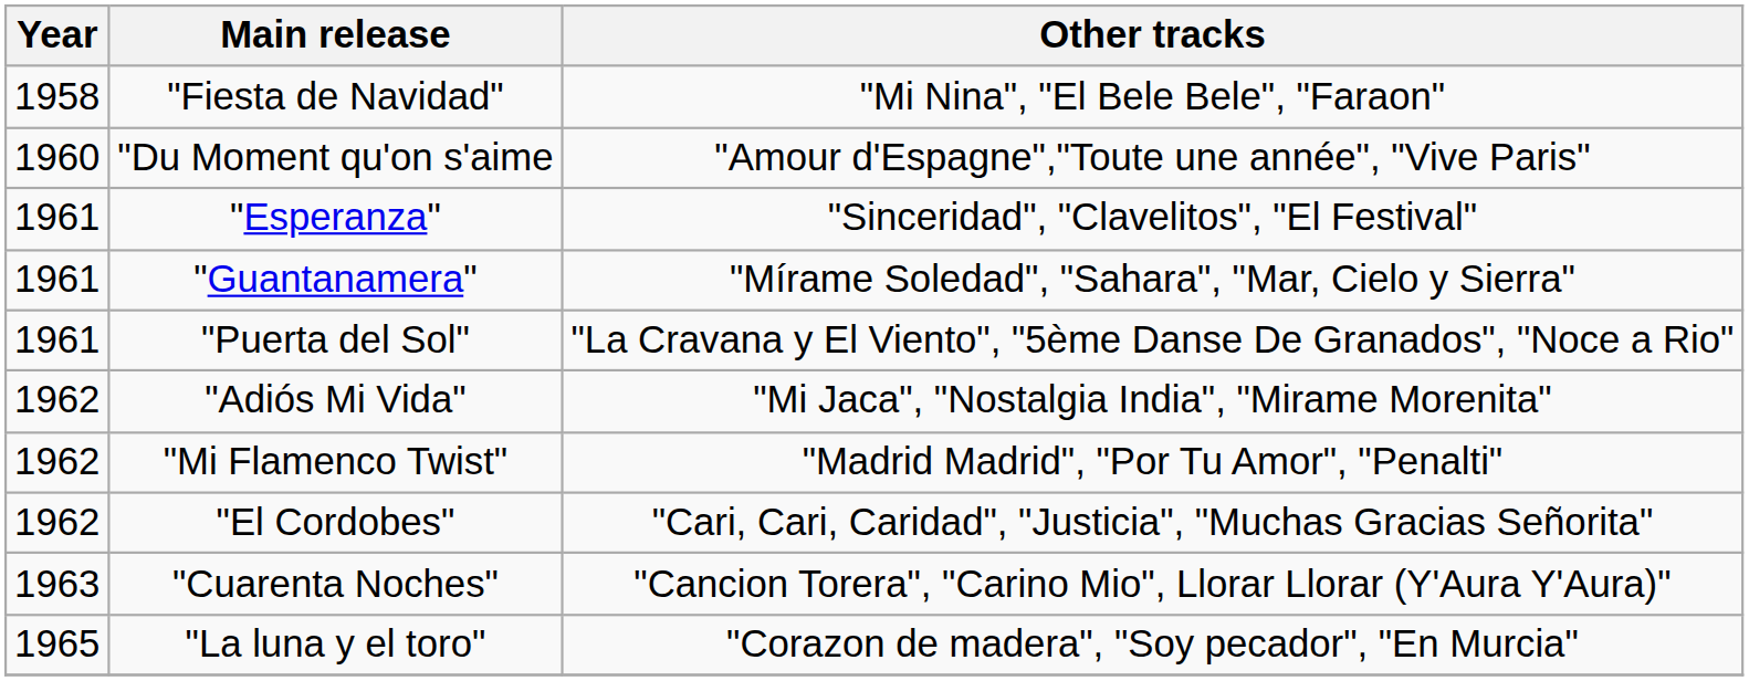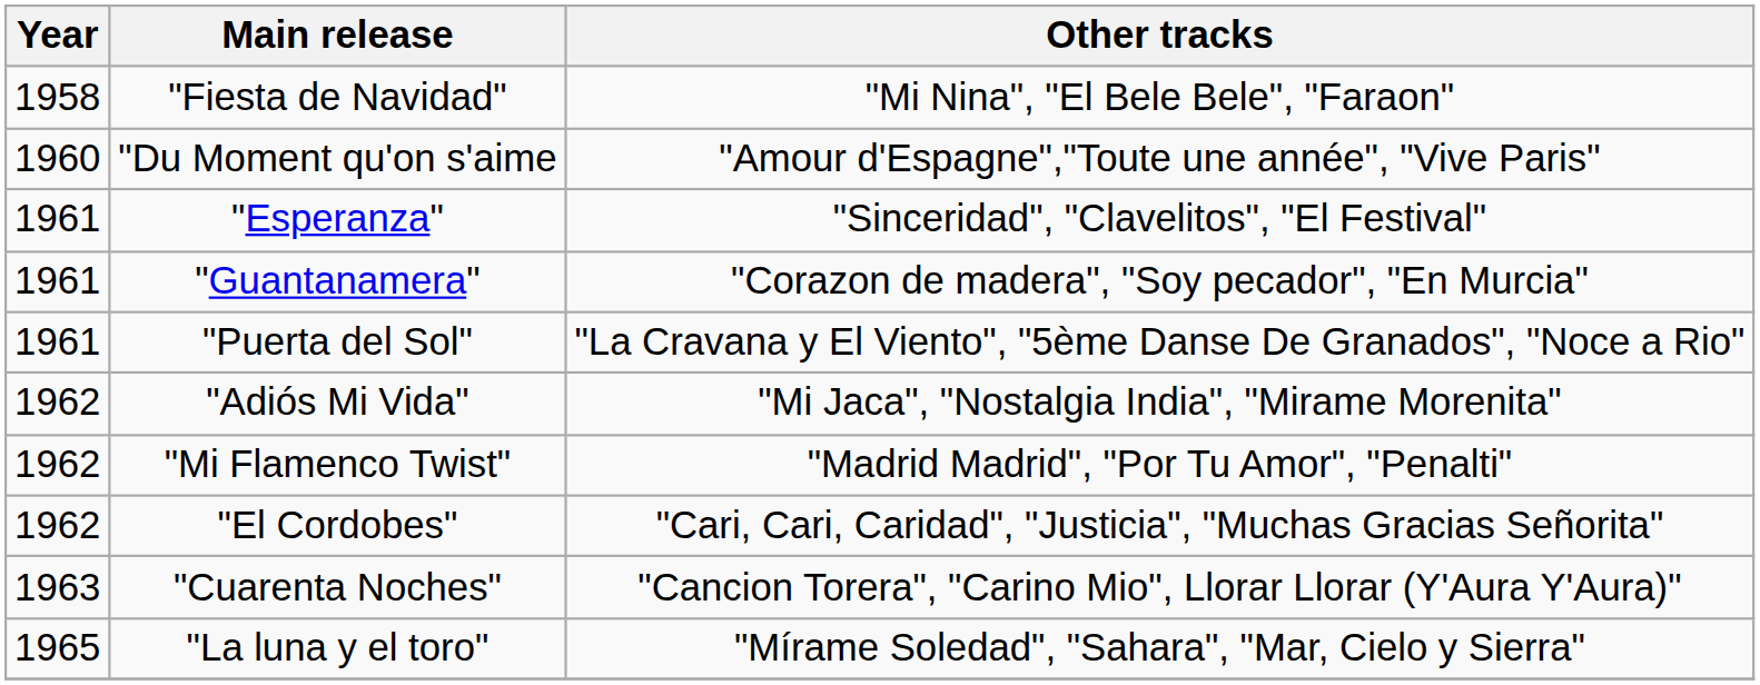 <table class="wikitable plainrowheaders" style="text-align:center;">
 <tr>
 <th scope="col">Year</th>
 <th scope="col">Main release</th>
 <th scope="col">Other tracks</th>
 </tr>
 <tr>
 <td>1958</td>
 <td>"Fiesta de Navidad"</td>
 <td>"Mi Nina", "El Bele Bele", "Faraon"</td>
 </tr>
 <tr>
 <td>1960</td>
 <td>"Du Moment qu'on s'aime</td>
 <td>"Amour d'Espagne","Toute une année", "Vive Paris"</td>
 </tr>
 <tr>
 <td>1961</td>
 <td>"<a href='#'>Esperanza</a>"</td>
 <td>"Sinceridad", "Clavelitos", "El Festival"</td>
 </tr>
 <tr>
 <td>1961</td>
 <td>"<a href='#'>Guantanamera</a>"</td>
-<td>"Mírame Soledad", "Sahara", "Mar, Cielo y Sierra"</td>
+<td>"Corazon de madera", "Soy pecador", "En Murcia"</td>
 </tr>
 <tr>
 <td>1961</td>
 <td>"Puerta del Sol"</td>
 <td>"La Cravana y El Viento", "5ème Danse De Granados", "Noce a Rio"</td>
 </tr>
 <tr>
 <td>1962</td>
 <td>"Adiós Mi Vida"</td>
 <td>"Mi Jaca", "Nostalgia India", "Mirame Morenita"</td>
 </tr>
 <tr>
 <td>1962</td>
 <td>"Mi Flamenco Twist"</td>
 <td>"Madrid Madrid", "Por Tu Amor", "Penalti"</td>
 </tr>
 <tr>
 <td>1962</td>
 <td>"El Cordobes"</td>
 <td>"Cari, Cari, Caridad", "Justicia", "Muchas Gracias Señorita"</td>
 </tr>
 <tr>
 <td>1963</td>
 <td>"Cuarenta Noches"</td>
 <td>"Cancion Torera", "Carino Mio", Llorar Llorar (Y'Aura Y'Aura)"</td>
 </tr>
 <tr>
 <td>1965</td>
 <td>"La luna y el toro"</td>
-<td>"Corazon de madera", "Soy pecador", "En Murcia"</td>
+<td>"Mírame Soledad", "Sahara", "Mar, Cielo y Sierra"</td>
 </tr>
 <tr>
 </tr>
 </table>
